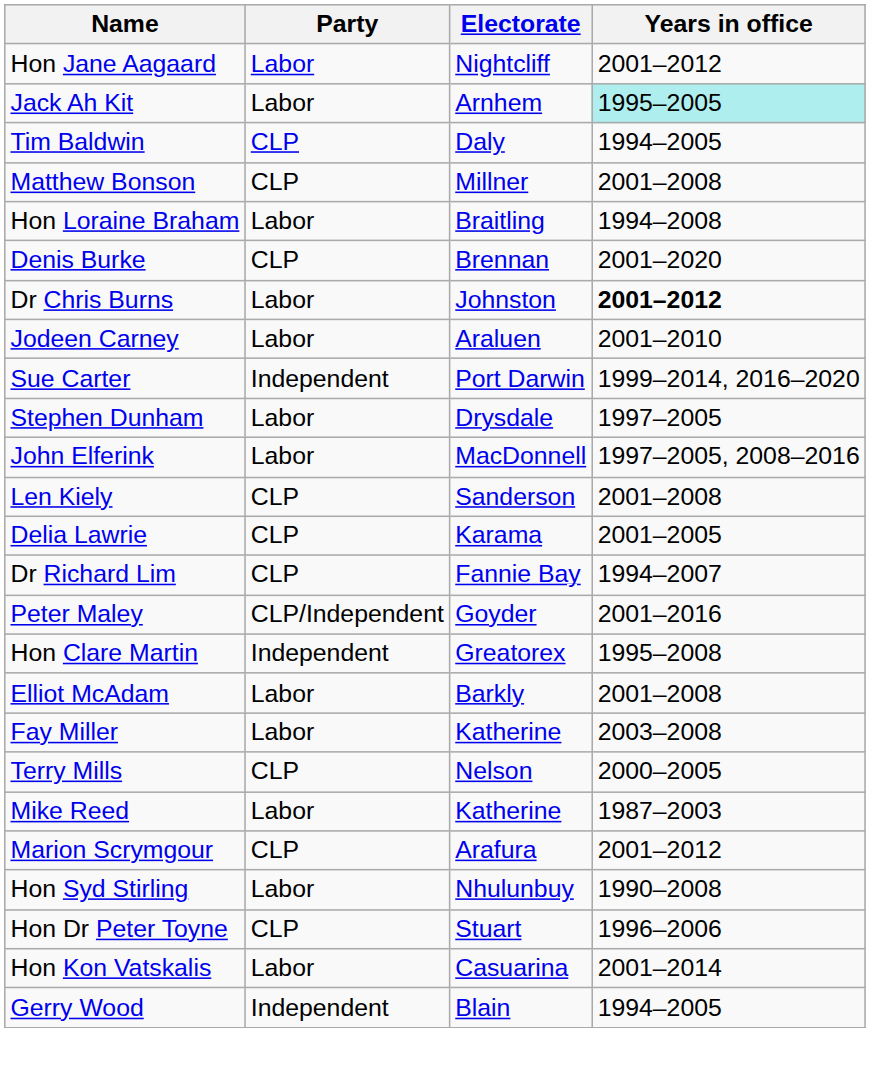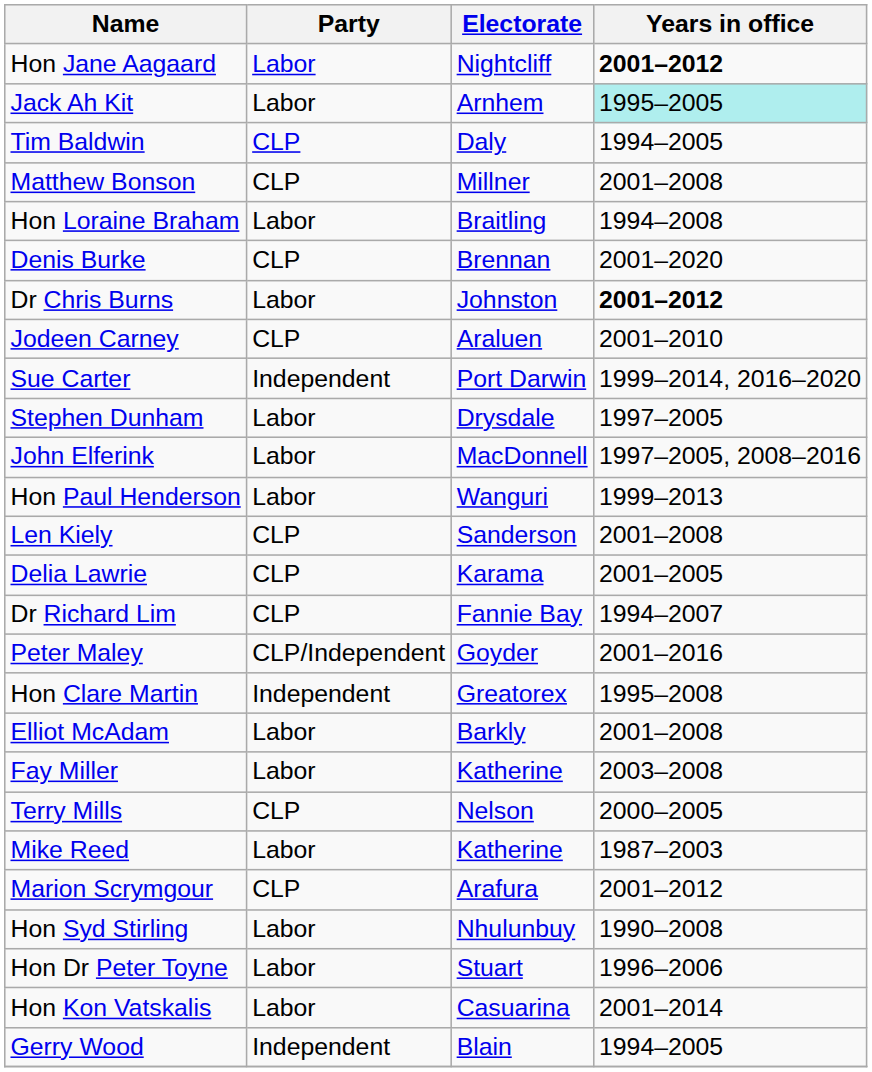 <table class="wikitable sortable">
 <tr>
 <th>Name</th>
 <th>Party</th>
 <th><a href='#'>Electorate</a></th>
 <th>Years in office</th>
 </tr>
 <tr>
 <td>Hon <a href='#'>Jane Aagaard</a></td>
 <td><a href='#'>Labor</a></td>
 <td><a href='#'>Nightcliff</a></td>
-<td>2001–2012</td>
+<td><strong>2001–2012</strong></td>
 </tr>
 <tr>
 <td><a href='#'>Jack Ah Kit</a></td>
 <td>Labor</td>
 <td><a href='#'>Arnhem</a></td>
 <td style="background: paleturquoise;">1995–2005</td>
 </tr>
 <tr>
 <td><a href='#'>Tim Baldwin</a></td>
 <td><a href='#'>CLP</a></td>
 <td><a href='#'>Daly</a></td>
 <td>1994–2005</td>
 </tr>
 <tr>
 <td><a href='#'>Matthew Bonson</a></td>
 <td>CLP</td>
 <td><a href='#'>Millner</a></td>
 <td>2001–2008</td>
 </tr>
 <tr>
 <td>Hon <a href='#'>Loraine Braham</a></td>
 <td>Labor</td>
 <td><a href='#'>Braitling</a></td>
 <td>1994–2008</td>
 </tr>
 <tr>
 <td><a href='#'>Denis Burke</a></td>
 <td>CLP</td>
 <td><a href='#'>Brennan</a></td>
 <td>2001–2020</td>
 </tr>
 <tr>
 <td>Dr <a href='#'>Chris Burns</a></td>
 <td>Labor</td>
 <td><a href='#'>Johnston</a></td>
 <td><strong>2001–2012</strong></td>
 </tr>
 <tr>
 <td><a href='#'>Jodeen Carney</a></td>
-<td>Labor</td>
+<td>CLP</td>
 <td><a href='#'>Araluen</a></td>
 <td>2001–2010</td>
 </tr>
 <tr>
 <td><a href='#'>Sue Carter</a></td>
 <td>Independent</td>
 <td><a href='#'>Port Darwin</a></td>
 <td>1999–2014, 2016–2020</td>
 </tr>
 <tr>
 <td><a href='#'>Stephen Dunham</a></td>
 <td>Labor</td>
 <td><a href='#'>Drysdale</a></td>
 <td>1997–2005</td>
 </tr>
 <tr>
 <td><a href='#'>John Elferink</a></td>
 <td>Labor</td>
 <td><a href='#'>MacDonnell</a></td>
 <td>1997–2005, 2008–2016</td>
+</tr>
+<tr>
+<td>Hon <a href='#'>Paul Henderson</a></td>
+<td>Labor</td>
+<td><a href='#'>Wanguri</a></td>
+<td>1999–2013</td>
 </tr>
 <tr>
 <td><a href='#'>Len Kiely</a></td>
 <td>CLP</td>
 <td><a href='#'>Sanderson</a></td>
 <td>2001–2008</td>
 </tr>
 <tr>
 <td><a href='#'>Delia Lawrie</a></td>
 <td>CLP</td>
 <td><a href='#'>Karama</a></td>
 <td>2001–2005</td>
 </tr>
 <tr>
 <td>Dr <a href='#'>Richard Lim</a></td>
 <td>CLP</td>
 <td><a href='#'>Fannie Bay</a></td>
 <td>1994–2007</td>
 </tr>
 <tr>
 <td><a href='#'>Peter Maley</a></td>
 <td>CLP/Independent </td>
 <td><a href='#'>Goyder</a></td>
 <td>2001–2016</td>
 </tr>
 <tr>
 <td>Hon <a href='#'>Clare Martin</a></td>
 <td>Independent</td>
 <td><a href='#'>Greatorex</a></td>
 <td>1995–2008</td>
 </tr>
 <tr>
 <td><a href='#'>Elliot McAdam</a></td>
 <td>Labor</td>
 <td><a href='#'>Barkly</a></td>
 <td>2001–2008</td>
 </tr>
 <tr>
 <td><a href='#'>Fay Miller</a> </td>
 <td>Labor</td>
 <td><a href='#'>Katherine</a></td>
 <td>2003–2008</td>
 </tr>
 <tr>
 <td><a href='#'>Terry Mills</a></td>
 <td>CLP</td>
 <td><a href='#'>Nelson</a></td>
 <td>2000–2005</td>
 </tr>
 <tr>
 <td><a href='#'>Mike Reed</a> </td>
 <td>Labor</td>
 <td><a href='#'>Katherine</a></td>
 <td>1987–2003</td>
 </tr>
 <tr>
 <td><a href='#'>Marion Scrymgour</a></td>
 <td>CLP</td>
 <td><a href='#'>Arafura</a></td>
 <td>2001–2012</td>
 </tr>
 <tr>
 <td>Hon <a href='#'>Syd Stirling</a></td>
 <td>Labor</td>
 <td><a href='#'>Nhulunbuy</a></td>
 <td>1990–2008</td>
 </tr>
 <tr>
 <td>Hon Dr <a href='#'>Peter Toyne</a></td>
-<td>CLP</td>
+<td>Labor</td>
 <td><a href='#'>Stuart</a></td>
 <td>1996–2006</td>
 </tr>
 <tr>
 <td>Hon <a href='#'>Kon Vatskalis</a></td>
 <td>Labor</td>
 <td><a href='#'>Casuarina</a></td>
 <td>2001–2014</td>
 </tr>
 <tr>
 <td><a href='#'>Gerry Wood</a></td>
 <td>Independent</td>
 <td><a href='#'>Blain</a></td>
 <td>1994–2005</td>
 </tr>
 <tr>
 </tr>
 </table>
